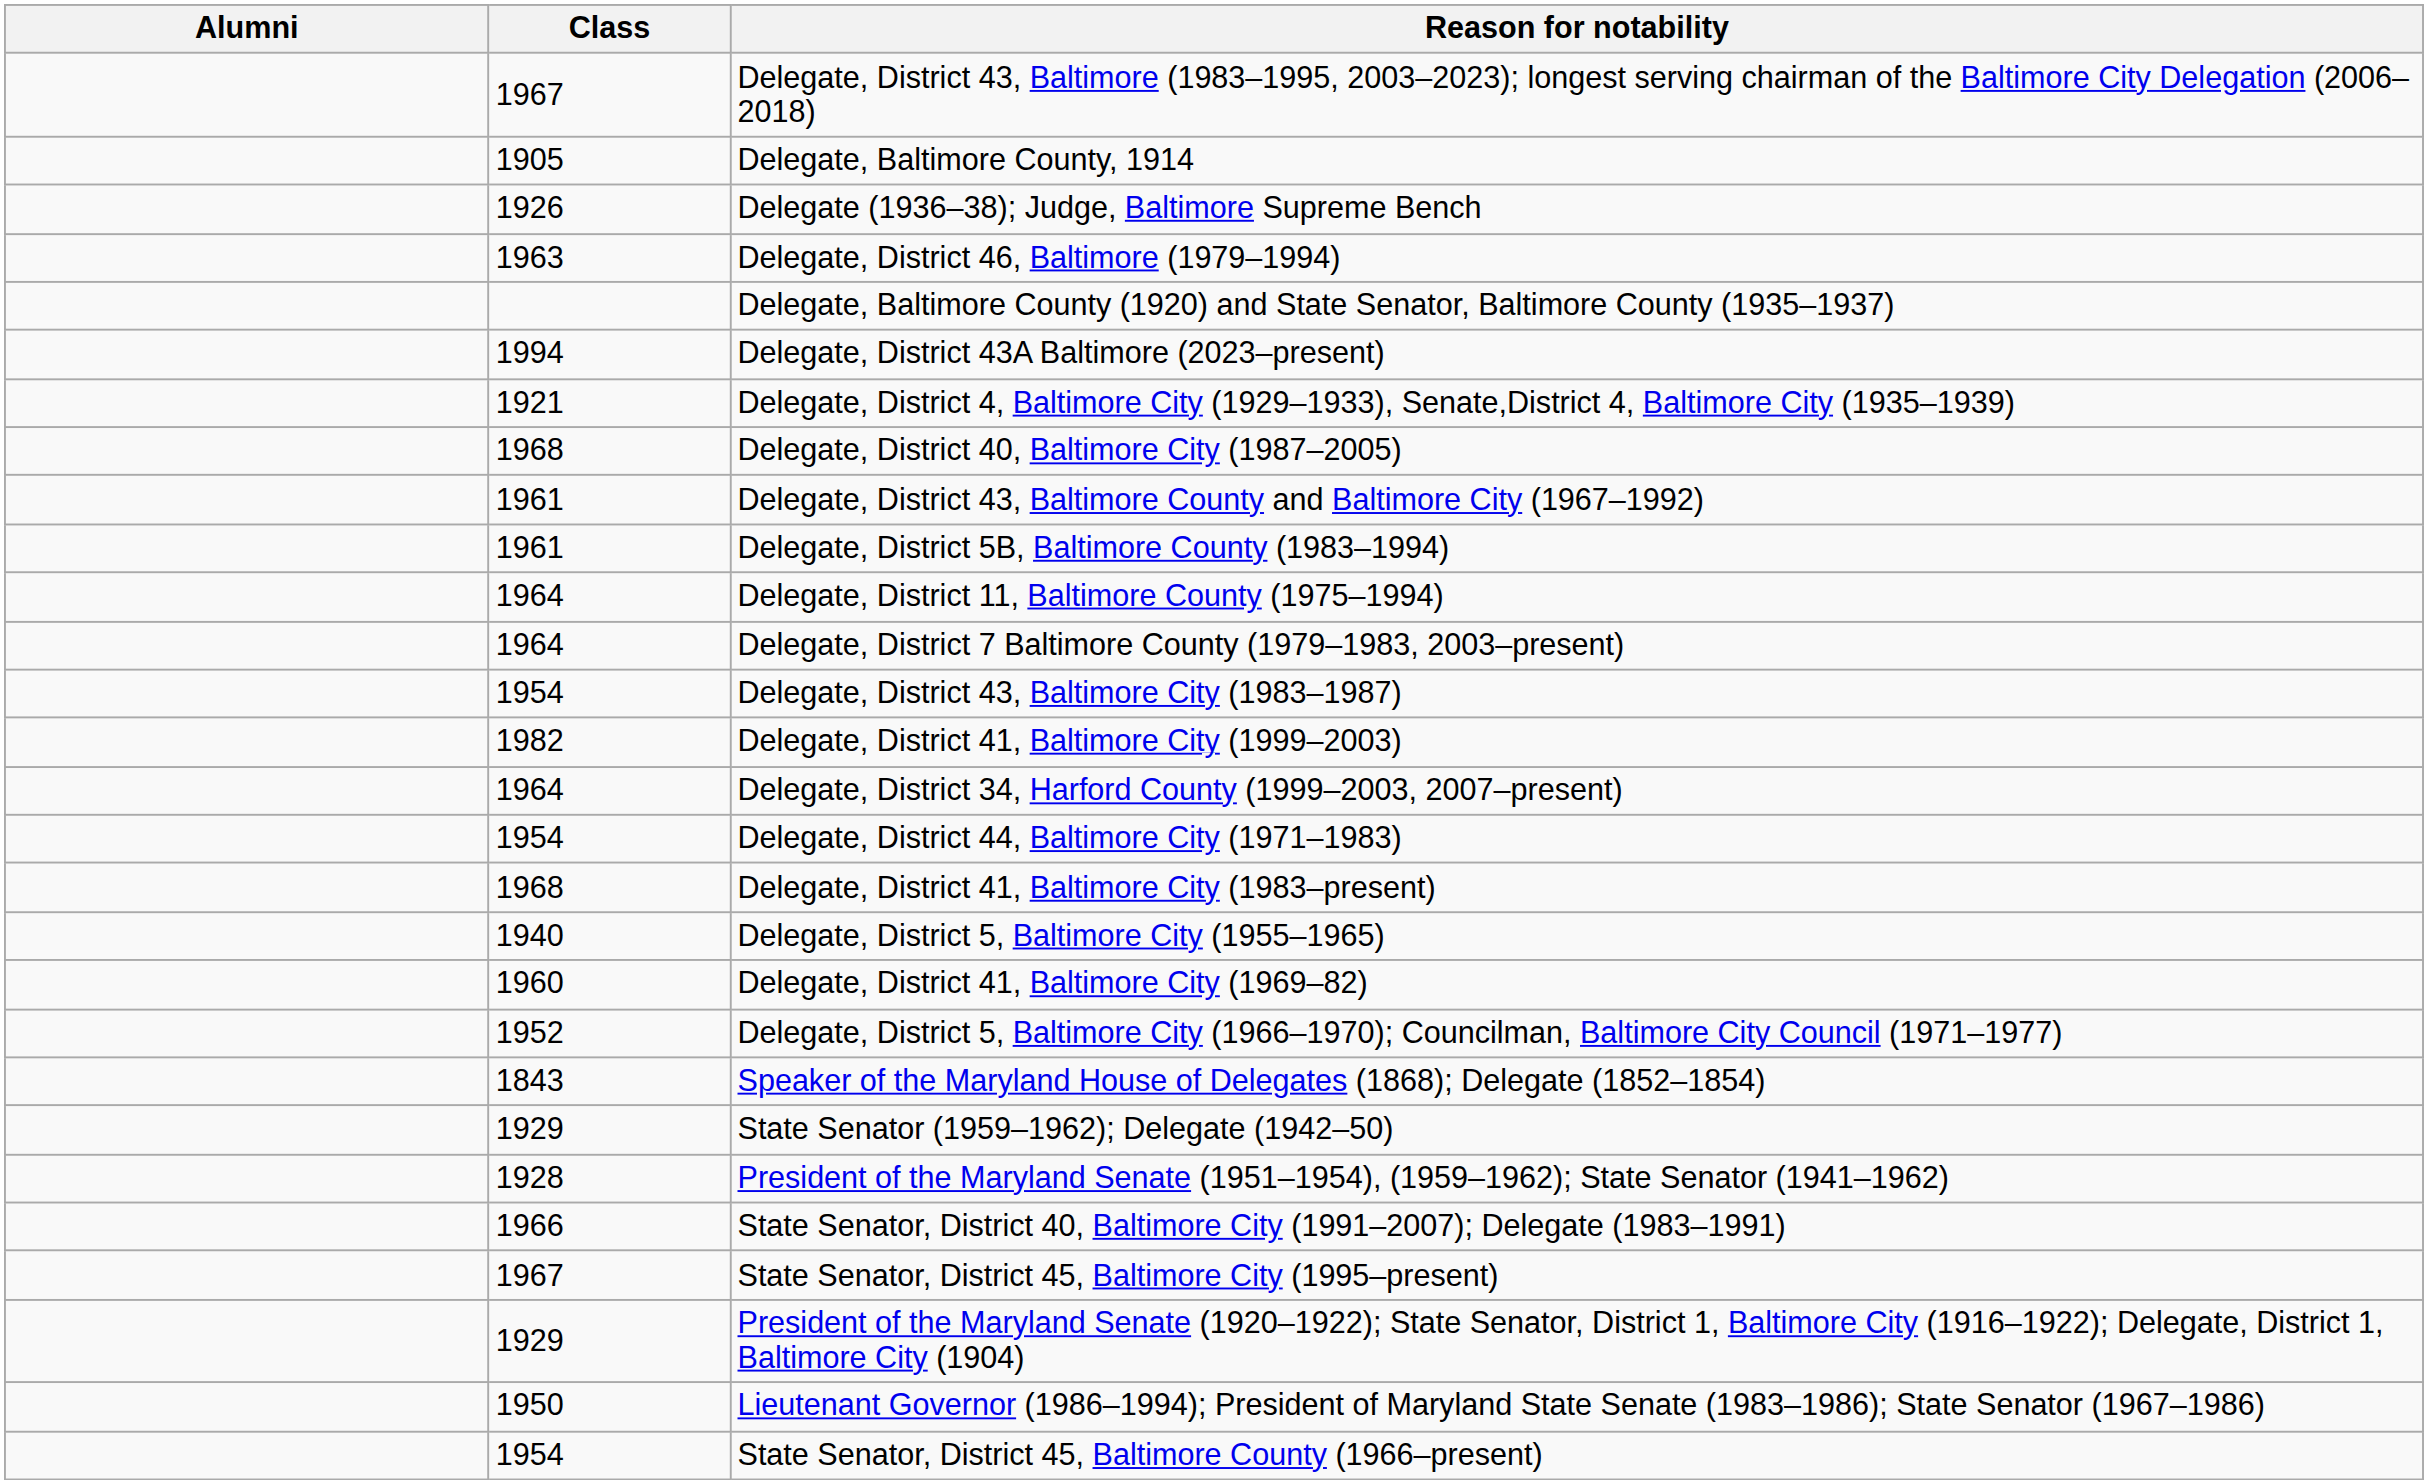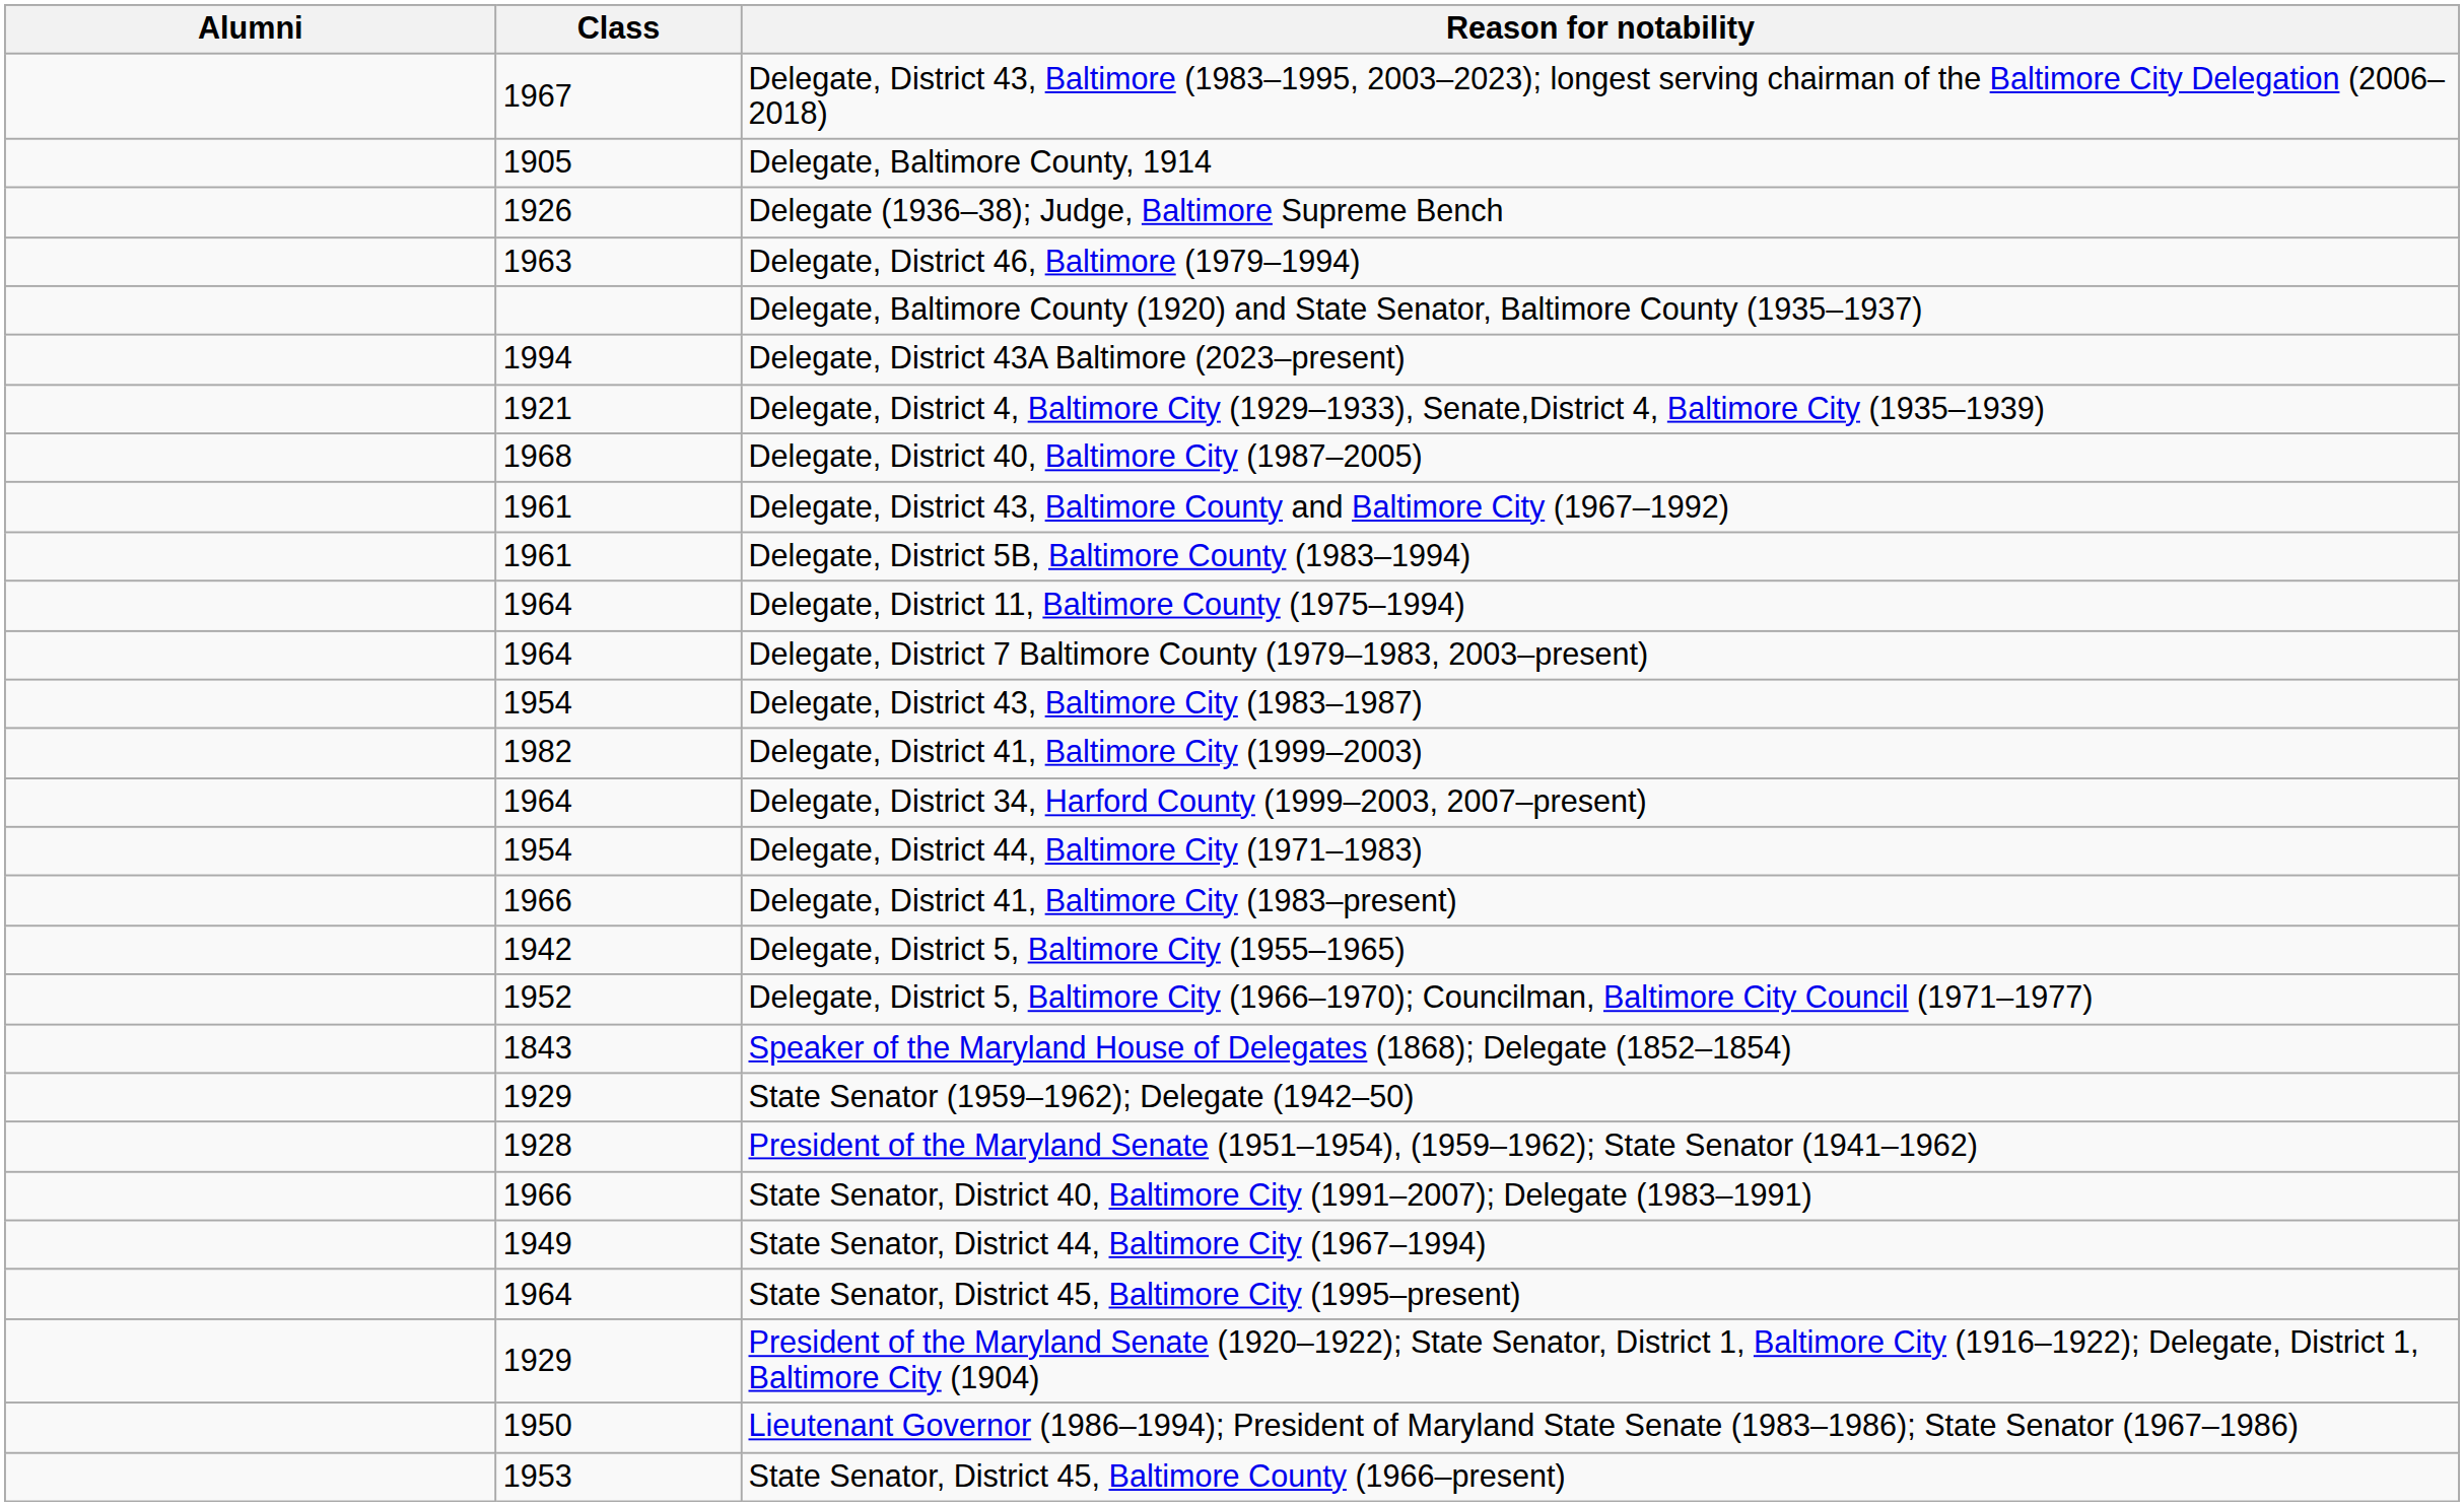 <table class="sortable wikitable" style="width:80%">
 <tr>
 <th style="width:20%;">Alumni</th>
 <th style="width:10%;">Class</th>
 <th style="width:70%;">Reason for notability</th>
 </tr>
 <tr>
 <td></td>
 <td>1967</td>
 <td>Delegate, District 43, <a href='#'>Baltimore</a> (1983–1995, 2003–2023); longest serving chairman of the <a href='#'>Baltimore City Delegation</a> (2006–2018)</td>
 </tr>
 <tr>
 <td></td>
 <td>1905</td>
 <td>Delegate, Baltimore County, 1914</td>
 </tr>
 <tr>
 <td></td>
 <td>1926</td>
 <td>Delegate (1936–38); Judge, <a href='#'>Baltimore</a> Supreme Bench</td>
 </tr>
 <tr>
 <td></td>
 <td>1963</td>
 <td>Delegate, District 46, <a href='#'>Baltimore</a> (1979–1994)</td>
 </tr>
 <tr>
 <td></td>
 <td></td>
 <td>Delegate, Baltimore County (1920) and State Senator, Baltimore County (1935–1937)</td>
 </tr>
 <tr>
 <td></td>
 <td>1994</td>
 <td>Delegate, District 43A Baltimore (2023–present)</td>
 </tr>
 <tr>
 <td></td>
 <td>1921</td>
 <td>Delegate, District 4, <a href='#'>Baltimore City</a> (1929–1933), Senate,District 4, <a href='#'>Baltimore City</a> (1935–1939)</td>
 </tr>
 <tr>
 <td></td>
 <td>1968</td>
 <td>Delegate, District 40, <a href='#'>Baltimore City</a> (1987–2005)</td>
 </tr>
 <tr>
 <td></td>
 <td>1961</td>
 <td>Delegate, District 43, <a href='#'>Baltimore County</a> and <a href='#'>Baltimore City</a> (1967–1992)</td>
 </tr>
 <tr>
 <td></td>
 <td>1961</td>
 <td>Delegate, District 5B, <a href='#'>Baltimore County</a> (1983–1994)</td>
 </tr>
 <tr>
 <td></td>
 <td>1964</td>
 <td>Delegate, District 11, <a href='#'>Baltimore County</a> (1975–1994)</td>
 </tr>
 <tr>
 <td></td>
 <td>1964</td>
 <td>Delegate, District 7 Baltimore County (1979–1983, 2003–present)</td>
 </tr>
 <tr>
 <td></td>
 <td>1954</td>
 <td>Delegate, District 43, <a href='#'>Baltimore City</a> (1983–1987)</td>
 </tr>
 <tr>
 <td></td>
 <td>1982</td>
 <td>Delegate, District 41, <a href='#'>Baltimore City</a> (1999–2003)</td>
 </tr>
 <tr>
 <td></td>
 <td>1964</td>
 <td>Delegate, District 34, <a href='#'>Harford County</a> (1999–2003, 2007–present)</td>
 </tr>
 <tr>
 <td></td>
 <td>1954</td>
 <td>Delegate, District 44, <a href='#'>Baltimore City</a> (1971–1983)</td>
 </tr>
 <tr>
 <td></td>
-<td>1968</td>
+<td>1966</td>
 <td>Delegate, District 41, <a href='#'>Baltimore City</a> (1983–present)</td>
 </tr>
 <tr>
 <td></td>
-<td>1940</td>
+<td>1942</td>
 <td>Delegate, District 5, <a href='#'>Baltimore City</a> (1955–1965)</td>
-</tr>
-<tr>
-<td></td>
-<td>1960</td>
-<td>Delegate, District 41, <a href='#'>Baltimore City</a> (1969–82)</td>
 </tr>
 <tr>
 <td></td>
 <td>1952</td>
 <td>Delegate, District 5, <a href='#'>Baltimore City</a> (1966–1970); Councilman, <a href='#'>Baltimore City Council</a> (1971–1977)</td>
 </tr>
 <tr>
 <td></td>
 <td>1843</td>
 <td><a href='#'>Speaker of the Maryland House of Delegates</a> (1868); Delegate (1852–1854)</td>
 </tr>
 <tr>
 <td></td>
 <td>1929</td>
 <td>State Senator (1959–1962); Delegate (1942–50)</td>
 </tr>
 <tr>
 <td></td>
 <td>1928</td>
 <td><a href='#'>President of the Maryland Senate</a> (1951–1954), (1959–1962); State Senator (1941–1962)</td>
 </tr>
 <tr>
 <td></td>
 <td>1966</td>
 <td>State Senator, District 40, <a href='#'>Baltimore City</a> (1991–2007); Delegate (1983–1991)</td>
 </tr>
 <tr>
 <td></td>
-<td>1967</td>
+<td>1949</td>
+<td>State Senator, District 44, <a href='#'>Baltimore City</a> (1967–1994)</td>
+</tr>
+<tr>
+<td></td>
+<td>1964</td>
 <td>State Senator, District 45, <a href='#'>Baltimore City</a> (1995–present)</td>
 </tr>
 <tr>
 <td></td>
 <td>1929</td>
 <td><a href='#'>President of the Maryland Senate</a> (1920–1922); State Senator, District 1, <a href='#'>Baltimore City</a> (1916–1922); Delegate, District 1, <a href='#'>Baltimore City</a> (1904)</td>
 </tr>
 <tr>
 <td></td>
 <td>1950</td>
 <td><a href='#'>Lieutenant Governor</a> (1986–1994); President of Maryland State Senate (1983–1986); State Senator (1967–1986)</td>
 </tr>
 <tr>
 <td></td>
-<td>1954</td>
+<td>1953</td>
 <td>State Senator, District 45, <a href='#'>Baltimore County</a> (1966–present)</td>
 </tr>
 </table>
